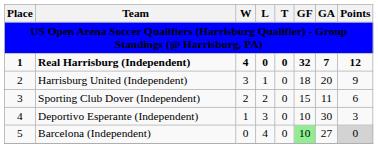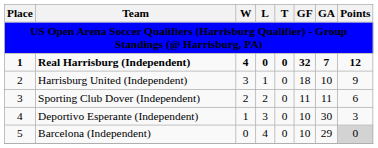 <table class="wikitable" style="text-align: center;">
 <tr>
 <th width="25">Place</th>
 <th width="275">Team</th>
 <th width="20">W</th>
 <th width="20">L</th>
 <th width="20">T</th>
 <th width="20">GF</th>
 <th width="20">GA</th>
 <th width="25">Points</th>
 </tr>
 <tr>
 <th style="background:blue;" colspan="9"><span>US Open Arena Soccer Qualifiers (Harrisburg Qualifier) - Group Standings (@ Harrisburg, PA)</span></th>
 </tr>
 <tr>
 <td><strong>1</strong></td>
 <td align=left><strong>Real Harrisburg (Independent)</strong></td>
 <td><strong>4</strong></td>
 <td><strong>0</strong></td>
 <td><strong>0</strong></td>
 <td><strong>32</strong></td>
 <td><strong>7</strong></td>
 <td><strong>12</strong></td>
 </tr>
 <tr>
 <td>2</td>
 <td align=left>Harrisburg United (Independent)</td>
 <td>3</td>
 <td>1</td>
 <td>0</td>
 <td>18</td>
-<td>20</td>
+<td>10</td>
 <td>9</td>
 </tr>
 <tr>
 <td>3</td>
 <td align=left>Sporting Club Dover (Independent)</td>
 <td>2</td>
 <td>2</td>
 <td>0</td>
-<td>15</td>
+<td>11</td>
 <td>11</td>
 <td>6</td>
 </tr>
 <tr>
 <td>4</td>
 <td align=left>Deportivo Esperante (Independent)</td>
 <td>1</td>
 <td>3</td>
 <td>0</td>
 <td>10</td>
 <td>30</td>
 <td>3</td>
 </tr>
 <tr>
 <td>5</td>
 <td align=left>Barcelona (Independent)</td>
 <td>0</td>
 <td>4</td>
 <td>0</td>
-<td style="background: lightgreen;">10</td>
-<td>27</td>
+<td>10</td>
+<td>29</td>
 <td style="background: lightgrey;">0</td>
 </tr>
 <tr>
 </tr>
 </table>
